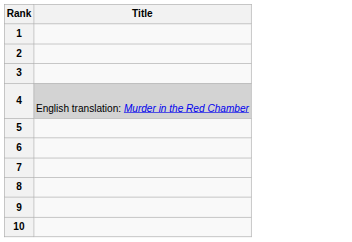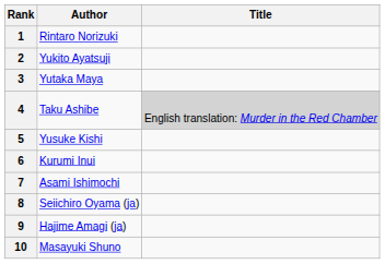 <table class="wikitable sortable" style="font-size:1.00em; line-height:1.5em;">
 <tr>
 <th>Rank</th>
+<th>Author</th>
 <th>Title</th>
 </tr>
 <tr>
 <th>1</th>
+<td><a href='#'>Rintaro Norizuki</a></td>
 <td></td>
 </tr>
 <tr>
 <th>2</th>
+<td><a href='#'>Yukito Ayatsuji</a></td>
 <td></td>
 </tr>
 <tr>
 <th>3</th>
+<td><a href='#'>Yutaka Maya</a></td>
 <td></td>
 </tr>
 <tr>
 <th>4</th>
+<td><a href='#'>Taku Ashibe</a></td>
 <td style="background: lightgrey;"><br>English translation: <em><a href='#'>Murder in the Red Chamber</a></em></td>
 </tr>
 <tr>
 <th>5</th>
+<td><a href='#'>Yusuke Kishi</a></td>
 <td></td>
 </tr>
 <tr>
 <th>6</th>
+<td><a href='#'>Kurumi Inui</a></td>
 <td></td>
 </tr>
 <tr>
 <th>7</th>
+<td><a href='#'>Asami Ishimochi</a></td>
 <td></td>
 </tr>
 <tr>
 <th>8</th>
+<td><a href='#'>Seiichiro Oyama</a> (<a href='#'>ja</a>)</td>
 <td></td>
 </tr>
 <tr>
 <th>9</th>
+<td><a href='#'>Hajime Amagi</a> (<a href='#'>ja</a>)</td>
 <td></td>
 </tr>
 <tr>
 <th>10</th>
+<td><a href='#'>Masayuki Shuno</a></td>
 <td></td>
 </tr>
 </table>
